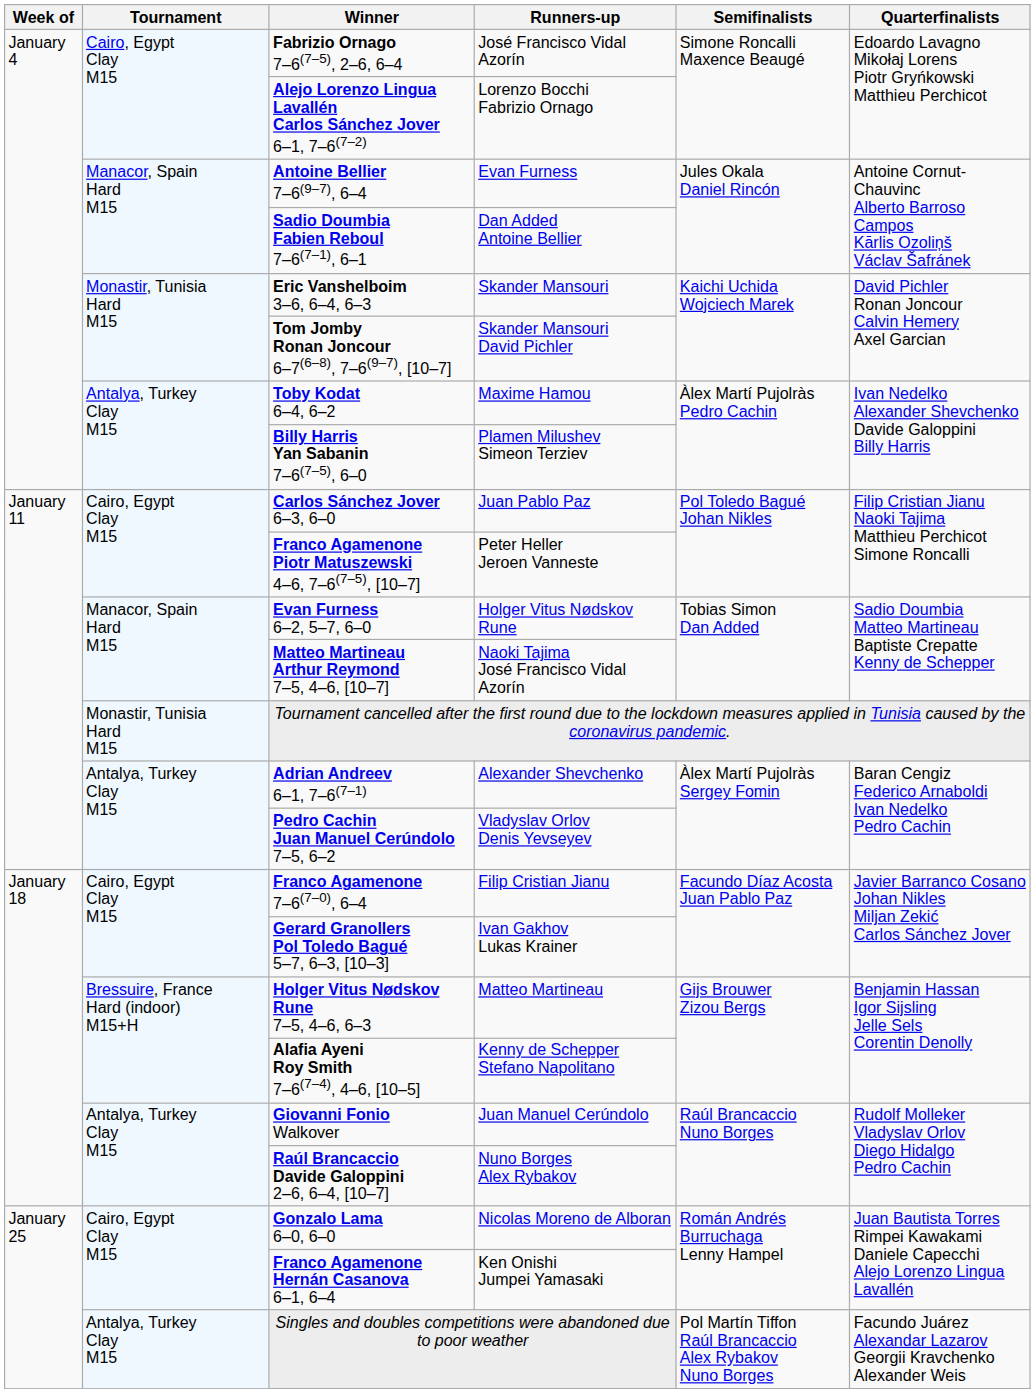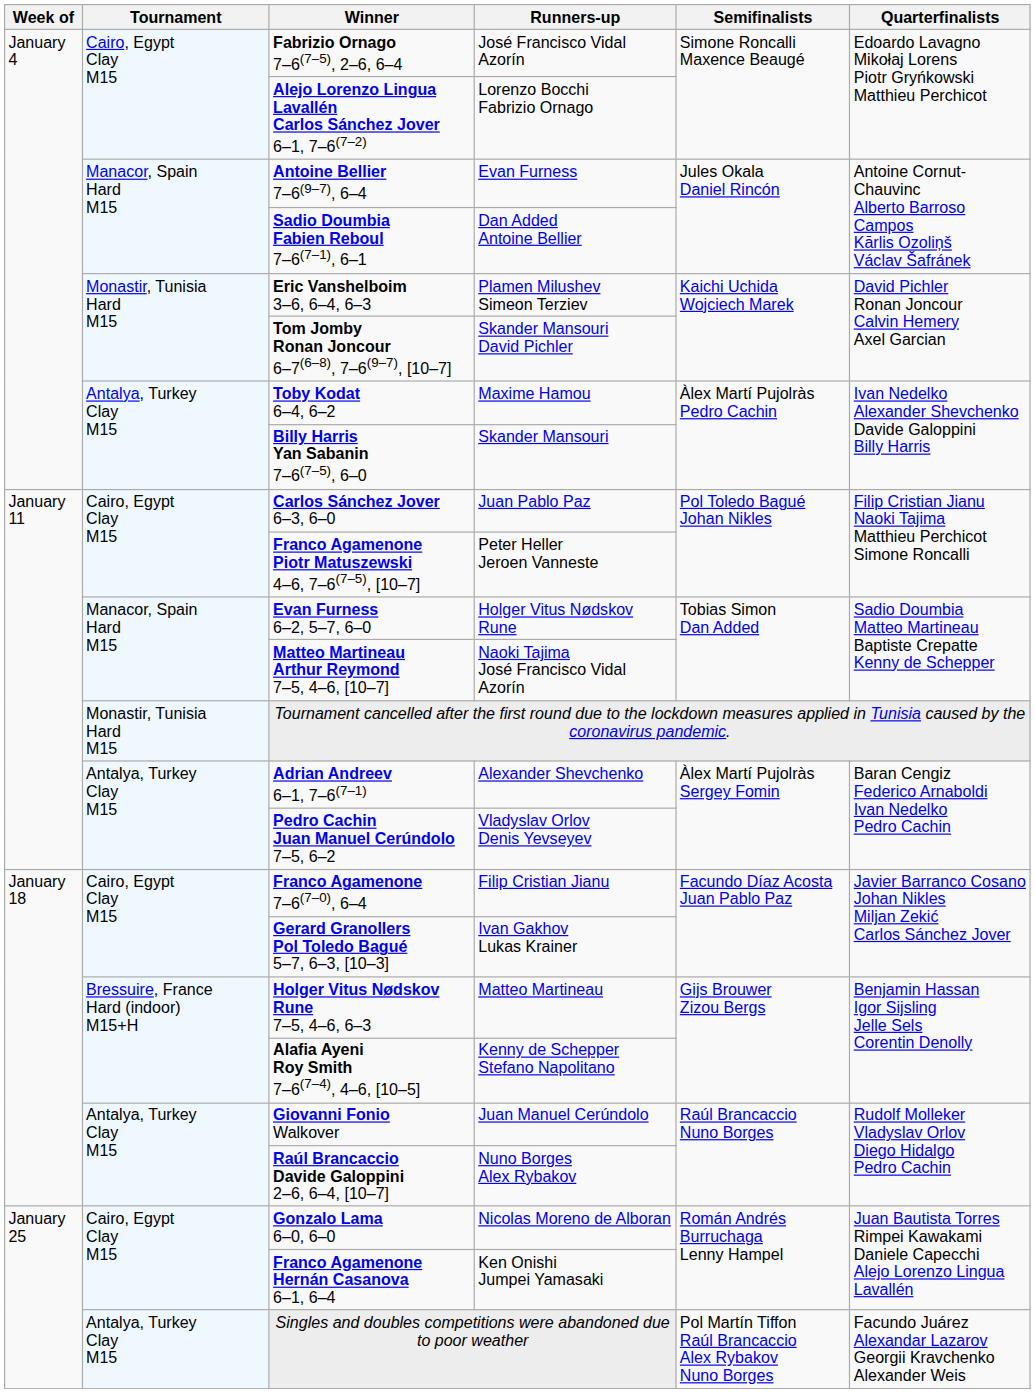 <table class="wikitable" style="font-size:85%;">
 <tr>
 <th width="65">Week of</th>
 <th style="width:190px;">Tournament</th>
 <th style="width:210px;">Winner</th>
 <th style="width:210px;">Runners-up</th>
 <th style="width:170px;">Semifinalists</th>
 <th style="width:170px;">Quarterfinalists</th>
 </tr>
 <tr style="vertical-align:top">
 <td rowspan=8>January 4</td>
 <td rowspan="2" style="background:#f0f8ff;"><a href='#'>Cairo</a>, Egypt <br> Clay <br> M15 <br> </td>
 <td><strong> Fabrizio Ornago</strong> <br> 7–6<sup>(7–5)</sup>, 2–6, 6–4</td>
 <td> José Francisco Vidal Azorín</td>
 <td rowspan=2> Simone Roncalli <br>  Maxence Beaugé</td>
 <td rowspan=2> Edoardo Lavagno <br>  Mikołaj Lorens <br>  Piotr Gryńkowski <br>  Matthieu Perchicot</td>
 </tr>
 <tr valign=top>
 <td><strong> <a href='#'>Alejo Lorenzo Lingua Lavallén</a> <br>  <a href='#'>Carlos Sánchez Jover</a></strong> <br> 6–1, 7–6<sup>(7–2)</sup></td>
 <td> Lorenzo Bocchi <br>  Fabrizio Ornago</td>
 </tr>
 <tr valign=top>
 <td rowspan="2" style="background:#f0f8ff;"><a href='#'>Manacor</a>, Spain <br> Hard <br> M15 <br> </td>
 <td><strong> <a href='#'>Antoine Bellier</a></strong> <br> 7–6<sup>(9–7)</sup>, 6–4</td>
 <td> <a href='#'>Evan Furness</a></td>
 <td rowspan=2> Jules Okala <br>  <a href='#'>Daniel Rincón</a></td>
 <td rowspan=2> Antoine Cornut-Chauvinc <br>  <a href='#'>Alberto Barroso Campos</a> <br>  <a href='#'>Kārlis Ozoliņš</a> <br>  <a href='#'>Václav Šafránek</a></td>
 </tr>
 <tr style="vertical-align:top">
 <td><strong> <a href='#'>Sadio Doumbia</a> <br>  <a href='#'>Fabien Reboul</a></strong> <br> 7–6<sup>(7–1)</sup>, 6–1</td>
 <td> <a href='#'>Dan Added</a> <br>  <a href='#'>Antoine Bellier</a></td>
 </tr>
 <tr style="vertical-align:top">
 <td rowspan="2" style="background:#f0f8ff;"><a href='#'>Monastir</a>, Tunisia <br> Hard <br> M15 <br> </td>
 <td><strong> Eric Vanshelboim</strong> <br> 3–6, 6–4, 6–3</td>
-<td> <a href='#'>Skander Mansouri</a></td>
+<td> <a href='#'>Plamen Milushev</a> <br>  Simeon Terziev</td>
 <td rowspan=2> <a href='#'>Kaichi Uchida</a> <br>  <a href='#'>Wojciech Marek</a></td>
 <td rowspan=2> <a href='#'>David Pichler</a> <br>  Ronan Joncour <br>  <a href='#'>Calvin Hemery</a> <br>  Axel Garcian</td>
 </tr>
 <tr valign=top>
 <td><strong> Tom Jomby <br>  Ronan Joncour</strong> <br> 6–7<sup>(6–8)</sup>, 7–6<sup>(9–7)</sup>, [10–7]</td>
 <td> <a href='#'>Skander Mansouri</a> <br>  <a href='#'>David Pichler</a></td>
 </tr>
 <tr valign=top>
 <td rowspan="2" style="background:#f0f8ff;"><a href='#'>Antalya</a>, Turkey <br> Clay <br> M15 <br> </td>
 <td><strong> <a href='#'>Toby Kodat</a></strong> <br> 6–4, 6–2</td>
 <td> <a href='#'>Maxime Hamou</a></td>
 <td rowspan=2> Àlex Martí Pujolràs <br>  <a href='#'>Pedro Cachin</a></td>
 <td rowspan=2> <a href='#'>Ivan Nedelko</a> <br>  <a href='#'>Alexander Shevchenko</a> <br>  Davide Galoppini <br>  <a href='#'>Billy Harris</a></td>
 </tr>
 <tr style="vertical-align:top">
 <td><strong> <a href='#'>Billy Harris</a> <br>  Yan Sabanin</strong> <br> 7–6<sup>(7–5)</sup>, 6–0</td>
-<td> <a href='#'>Plamen Milushev</a> <br>  Simeon Terziev</td>
+<td> <a href='#'>Skander Mansouri</a></td>
 </tr>
 <tr style="vertical-align:top">
 <td rowspan=7>January 11</td>
 <td rowspan="2" style="background:#f0f8ff;">Cairo, Egypt <br> Clay <br> M15 <br> </td>
 <td><strong> <a href='#'>Carlos Sánchez Jover</a></strong> <br> 6–3, 6–0</td>
 <td> <a href='#'>Juan Pablo Paz</a></td>
 <td rowspan=2> <a href='#'>Pol Toledo Bagué</a> <br>  <a href='#'>Johan Nikles</a></td>
 <td rowspan=2> <a href='#'>Filip Cristian Jianu</a> <br>  <a href='#'>Naoki Tajima</a> <br>  Matthieu Perchicot <br>  Simone Roncalli</td>
 </tr>
 <tr style="vertical-align:top">
 <td><strong> <a href='#'>Franco Agamenone</a> <br>  <a href='#'>Piotr Matuszewski</a></strong> <br> 4–6, 7–6<sup>(7–5)</sup>, [10–7]</td>
 <td> Peter Heller <br>  Jeroen Vanneste</td>
 </tr>
 <tr style="vertical-align:top">
 <td rowspan="2" style="background:#f0f8ff;">Manacor, Spain <br> Hard <br> M15 <br> </td>
 <td><strong> <a href='#'>Evan Furness</a></strong> <br> 6–2, 5–7, 6–0</td>
 <td> <a href='#'>Holger Vitus Nødskov Rune</a></td>
 <td rowspan=2> Tobias Simon <br>  <a href='#'>Dan Added</a></td>
 <td rowspan=2> <a href='#'>Sadio Doumbia</a> <br>  <a href='#'>Matteo Martineau</a> <br>  Baptiste Crepatte <br>  <a href='#'>Kenny de Schepper</a></td>
 </tr>
 <tr style="vertical-align:top">
 <td><strong> <a href='#'>Matteo Martineau</a> <br>  <a href='#'>Arthur Reymond</a></strong> <br> 7–5, 4–6, [10–7]</td>
 <td> <a href='#'>Naoki Tajima</a>  <br>  José Francisco Vidal Azorín</td>
 </tr>
 <tr style="vertical-align:top">
 <td rowspan="1" style="background:#f0f8ff;">Monastir, Tunisia <br> Hard <br> M15 <br> </td>
 <td colspan=4 rowspan=1 style="text-align:center; background:#ededed;"><em>Tournament cancelled after the first round due to the lockdown measures applied in <a href='#'>Tunisia</a> caused by the <a href='#'>coronavirus pandemic</a>.</em></td>
 </tr>
 <tr style="vertical-align:top">
 <td rowspan="2" style="background:#f0f8ff;">Antalya, Turkey <br> Clay <br> M15 <br> </td>
 <td><strong> <a href='#'>Adrian Andreev</a></strong> <br> 6–1, 7–6<sup>(7–1)</sup></td>
 <td> <a href='#'>Alexander Shevchenko</a></td>
 <td rowspan=2> Àlex Martí Pujolràs <br>  <a href='#'>Sergey Fomin</a></td>
 <td rowspan=2> Baran Cengiz <br>  <a href='#'>Federico Arnaboldi</a> <br>  <a href='#'>Ivan Nedelko</a> <br>  <a href='#'>Pedro Cachin</a></td>
 </tr>
 <tr style="vertical-align:top">
 <td><strong> <a href='#'>Pedro Cachin</a> <br>  <a href='#'>Juan Manuel Cerúndolo</a></strong> <br> 7–5, 6–2</td>
 <td> <a href='#'>Vladyslav Orlov</a> <br>  <a href='#'>Denis Yevseyev</a></td>
 </tr>
 <tr style="vertical-align:top">
 <td rowspan=6>January 18</td>
 <td rowspan="2" style="background:#f0f8ff;">Cairo, Egypt <br> Clay <br> M15 <br> </td>
 <td><strong> <a href='#'>Franco Agamenone</a></strong> <br> 7–6<sup>(7–0)</sup>, 6–4</td>
 <td> <a href='#'>Filip Cristian Jianu</a></td>
 <td rowspan=2> <a href='#'>Facundo Díaz Acosta</a> <br>  <a href='#'>Juan Pablo Paz</a></td>
 <td rowspan=2> <a href='#'>Javier Barranco Cosano</a> <br>  <a href='#'>Johan Nikles</a> <br>  <a href='#'>Miljan Zekić</a> <br>  <a href='#'>Carlos Sánchez Jover</a></td>
 </tr>
 <tr style="vertical-align:top">
 <td><strong> <a href='#'>Gerard Granollers</a> <br>  <a href='#'>Pol Toledo Bagué</a></strong> <br> 5–7, 6–3, [10–3]</td>
 <td> <a href='#'>Ivan Gakhov</a> <br>  Lukas Krainer</td>
 </tr>
 <tr style="vertical-align:top">
 <td rowspan="2" style="background:#f0f8ff;"><a href='#'>Bressuire</a>, France <br> Hard (indoor) <br> M15+H <br> </td>
 <td><strong> <a href='#'>Holger Vitus Nødskov Rune</a></strong> <br> 7–5, 4–6, 6–3</td>
 <td> <a href='#'>Matteo Martineau</a></td>
 <td rowspan=2> <a href='#'>Gijs Brouwer</a> <br>  <a href='#'>Zizou Bergs</a></td>
 <td rowspan=2> <a href='#'>Benjamin Hassan</a> <br>  <a href='#'>Igor Sijsling</a> <br>  <a href='#'>Jelle Sels</a> <br>  <a href='#'>Corentin Denolly</a></td>
 </tr>
 <tr style="vertical-align:top">
 <td><strong> Alafia Ayeni <br>  Roy Smith</strong> <br> 7–6<sup>(7–4)</sup>, 4–6, [10–5]</td>
 <td> <a href='#'>Kenny de Schepper</a> <br>  <a href='#'>Stefano Napolitano</a></td>
 </tr>
 <tr style="vertical-align:top">
 <td rowspan="2" style="background:#f0f8ff;">Antalya, Turkey <br> Clay <br> M15 <br> </td>
 <td><strong> <a href='#'>Giovanni Fonio</a></strong> <br> Walkover</td>
 <td> <a href='#'>Juan Manuel Cerúndolo</a></td>
 <td rowspan=2> <a href='#'>Raúl Brancaccio</a> <br>  <a href='#'>Nuno Borges</a></td>
 <td rowspan=2> <a href='#'>Rudolf Molleker</a> <br>  <a href='#'>Vladyslav Orlov</a> <br>  <a href='#'>Diego Hidalgo</a> <br>  <a href='#'>Pedro Cachin</a></td>
 </tr>
 <tr style="vertical-align:top">
 <td><strong> <a href='#'>Raúl Brancaccio</a> <br>  Davide Galoppini</strong> <br> 2–6, 6–4, [10–7]</td>
 <td> <a href='#'>Nuno Borges</a> <br>  <a href='#'>Alex Rybakov</a></td>
 </tr>
 <tr style="vertical-align:top">
 <td rowspan=4>January 25</td>
 <td rowspan="2" style="background:#f0f8ff;">Cairo, Egypt <br> Clay <br> M15 <br> </td>
 <td><strong> <a href='#'>Gonzalo Lama</a></strong> <br> 6–0, 6–0</td>
 <td> <a href='#'>Nicolas Moreno de Alboran</a></td>
 <td rowspan=2> <a href='#'>Román Andrés Burruchaga</a> <br>  Lenny Hampel</td>
 <td rowspan=2> <a href='#'>Juan Bautista Torres</a> <br>  Rimpei Kawakami <br>  Daniele Capecchi <br>  <a href='#'>Alejo Lorenzo Lingua Lavallén</a></td>
 </tr>
 <tr style="vertical-align:top">
 <td><strong> <a href='#'>Franco Agamenone</a> <br>  <a href='#'>Hernán Casanova</a></strong> <br> 6–1, 6–4</td>
 <td> Ken Onishi <br>  Jumpei Yamasaki</td>
 </tr>
 <tr style="vertical-align:top">
 <td rowspan="2" style="background:#f0f8ff;">Antalya, Turkey <br> Clay <br> M15 <br> </td>
 <td colspan=2 style="text-align:center; background:#ededed;"><em>Singles and doubles competitions were abandoned due to poor weather</em></td>
 <td> Pol Martín Tiffon <br>  <a href='#'>Raúl Brancaccio</a> <br>  <a href='#'>Alex Rybakov</a> <br>  <a href='#'>Nuno Borges</a></td>
 <td> Facundo Juárez <br>  <a href='#'>Alexandar Lazarov</a> <br>  Georgii Kravchenko <br>  Alexander Weis</td>
 </tr>
 <tr style="vertical-align:top">
 </tr>
 </table>
